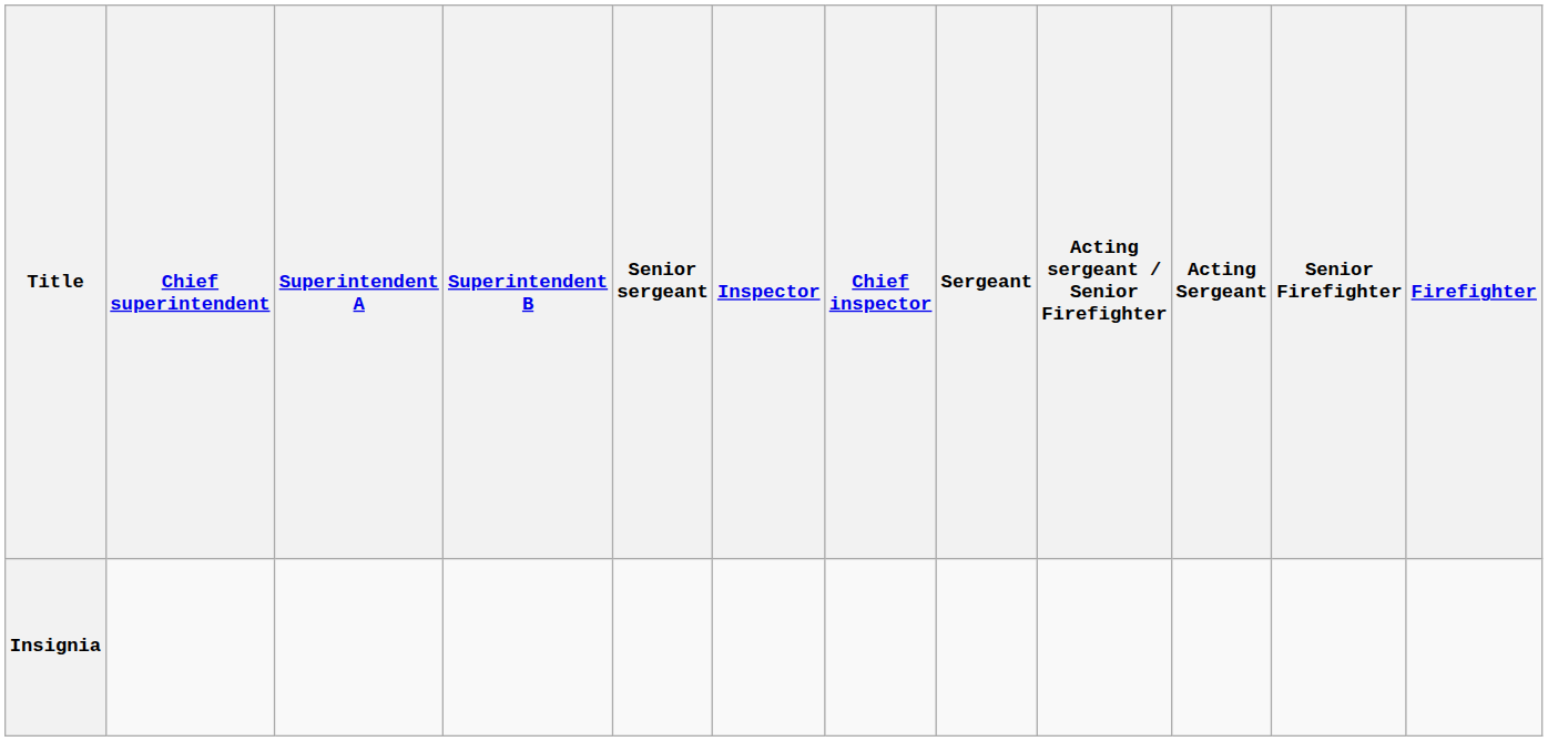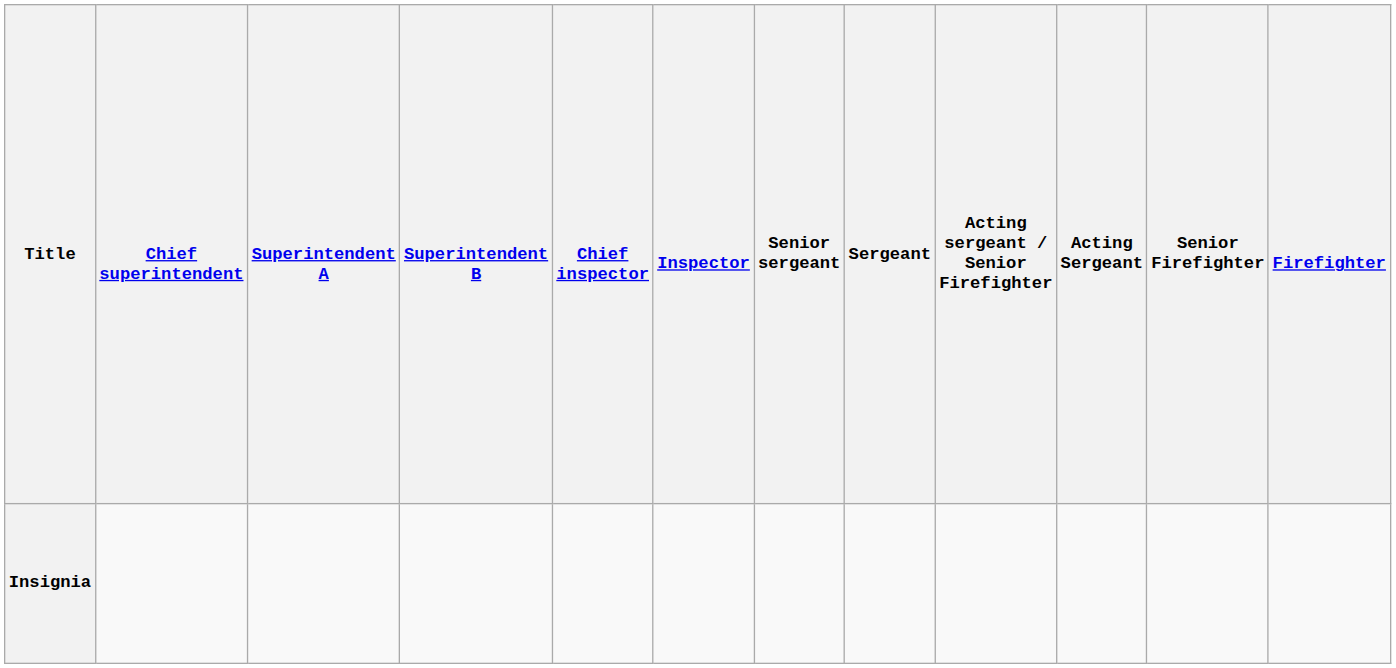 <table class="wikitable" style="text-align: center; width: 200px; height: 500px;">
 <tr>
 <th scope="row">Title</th>
 <th scope="col"><br><a href='#'>Chief superintendent</a></th>
 <th scope="col"><br><a href='#'>Superintendent A</a></th>
 <th scope="col"><br><a href='#'>Superintendent B</a></th>
+<th scope="col"><br><a href='#'>Chief inspector</a></th>
+<th scope="col"><br><a href='#'>Inspector</a></th>
 <th scope="col">Senior sergeant</th>
-<th scope="col"><br><a href='#'>Inspector</a></th>
-<th scope="col"><br><a href='#'>Chief inspector</a></th>
 <th scope="col">Sergeant</th>
 <th scope="col">Acting sergeant / Senior Firefighter</th>
 <th scope="col">Acting Sergeant</th>
 <th scope="col">Senior Firefighter</th>
 <th scope="col"><br><a href='#'>Firefighter</a></th>
 </tr>
 <tr>
 <th scope="row">Insignia</th>
 <td></td>
 <td></td>
 <td></td>
 <td></td>
 <td></td>
 <td></td>
 <td></td>
 <td></td>
 <td></td>
 <td></td>
 <td></td>
 </tr>
 </table>
